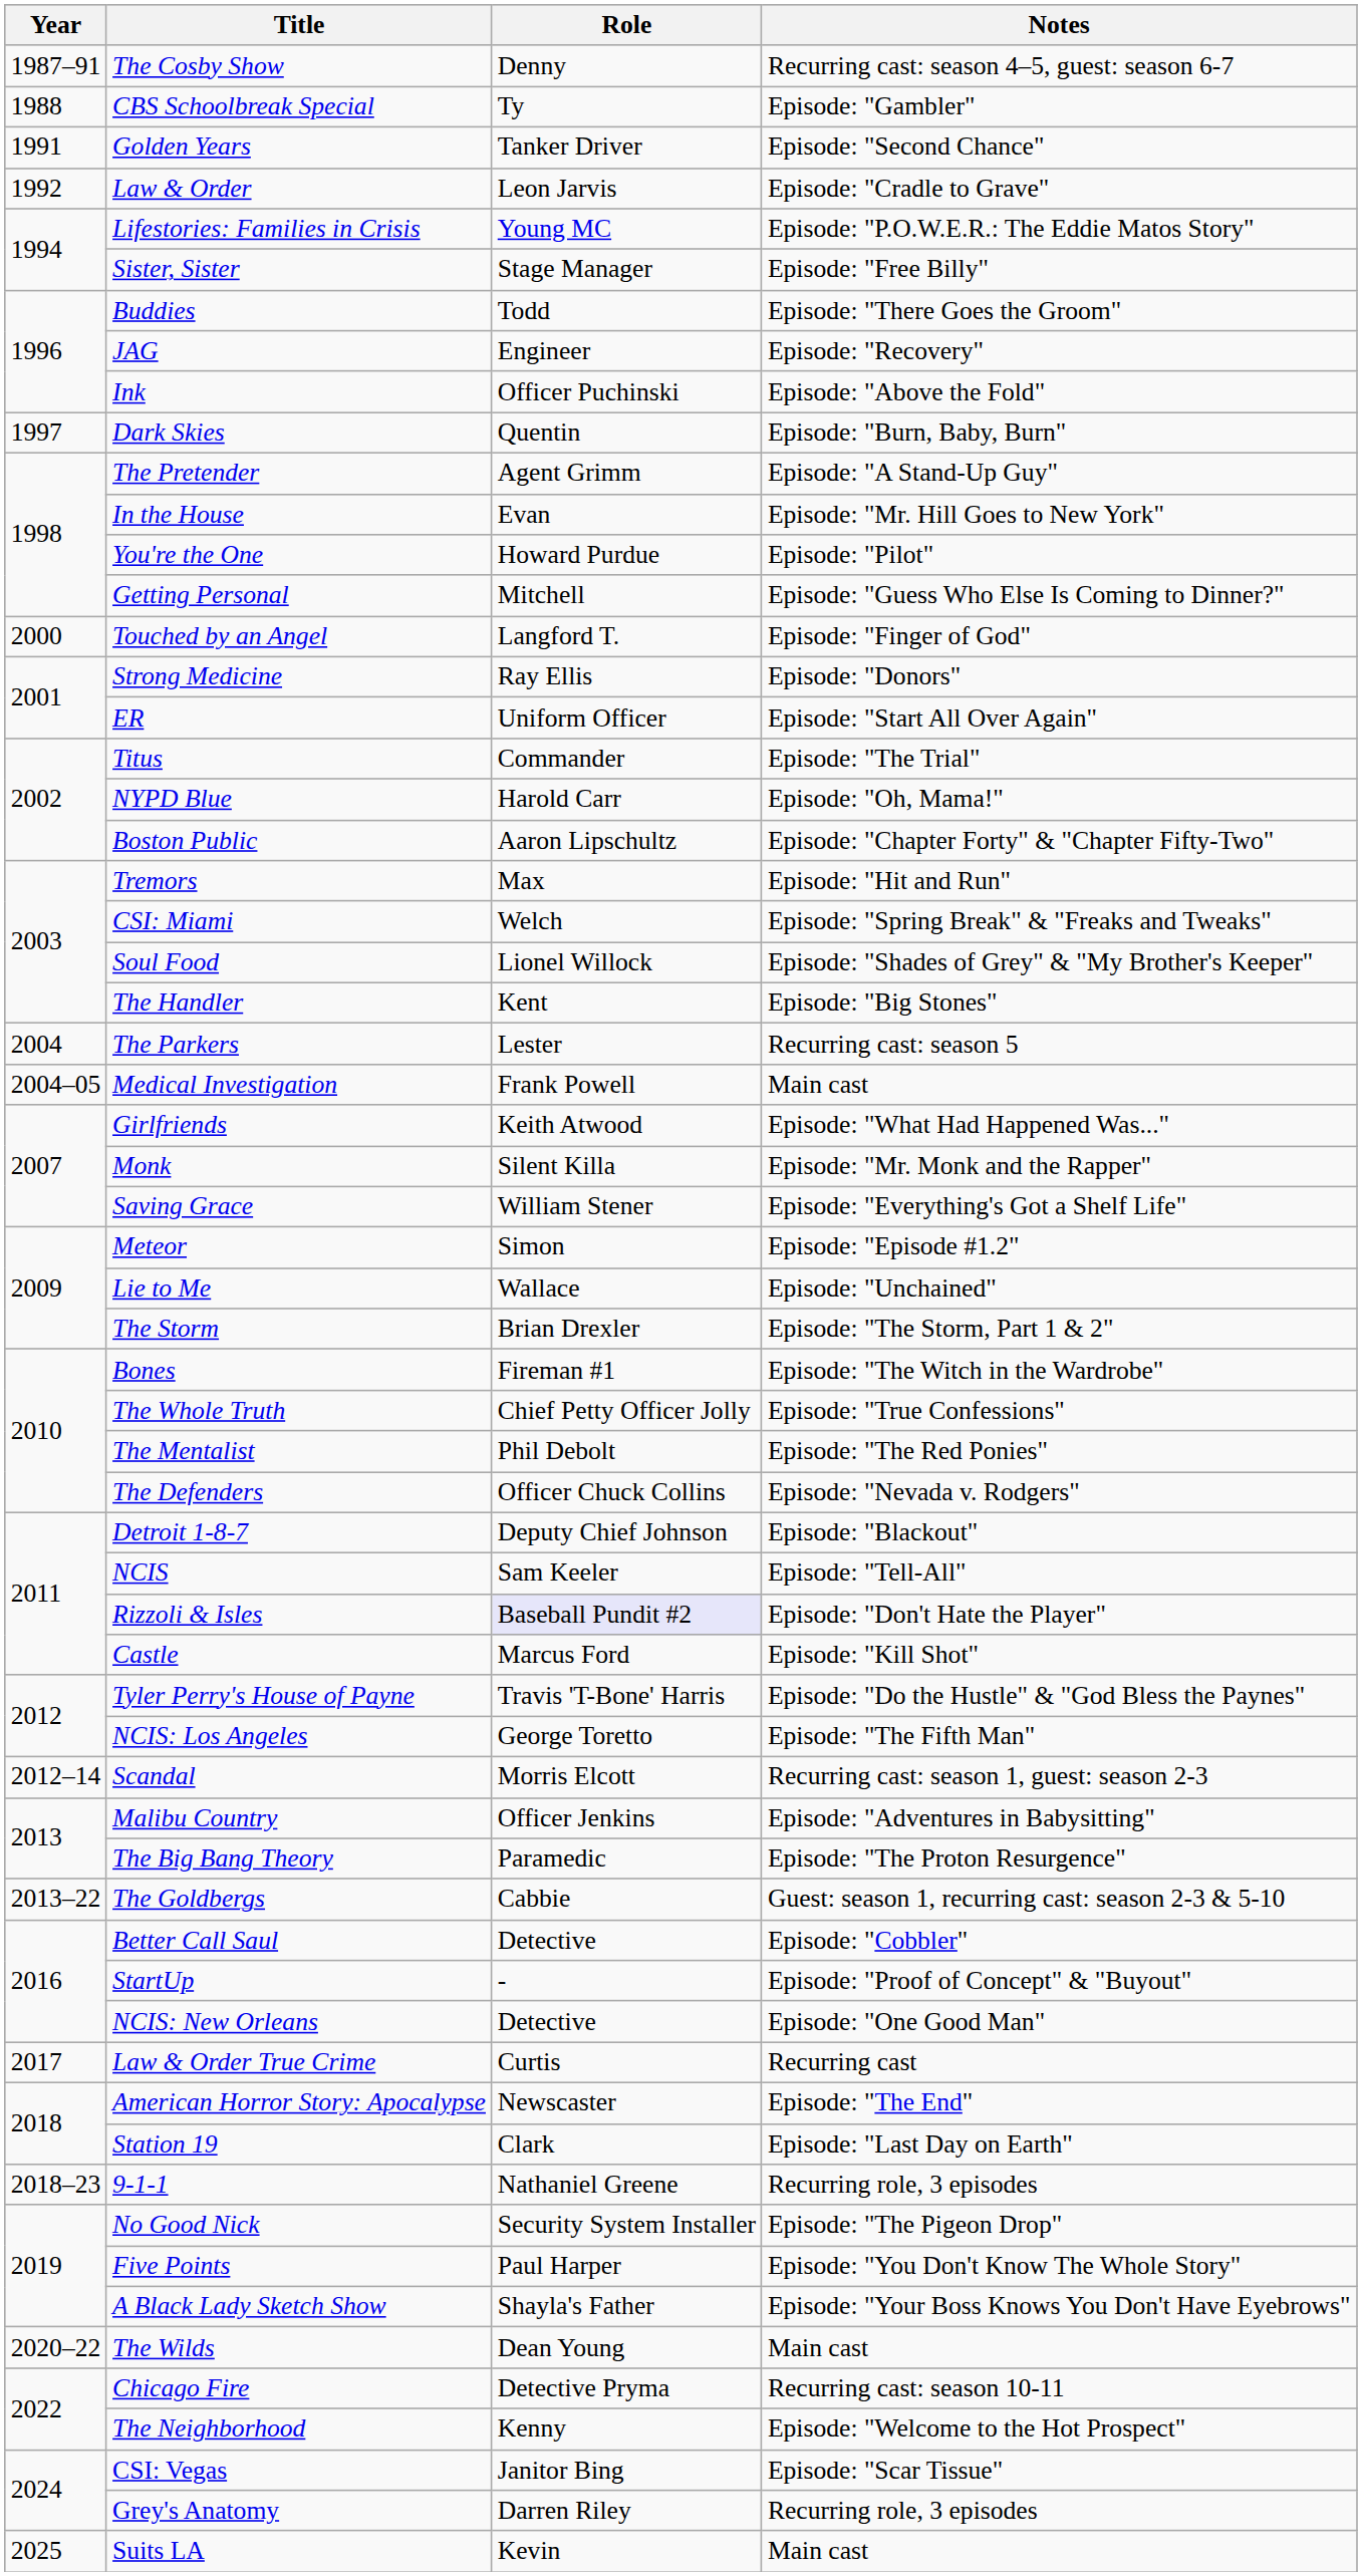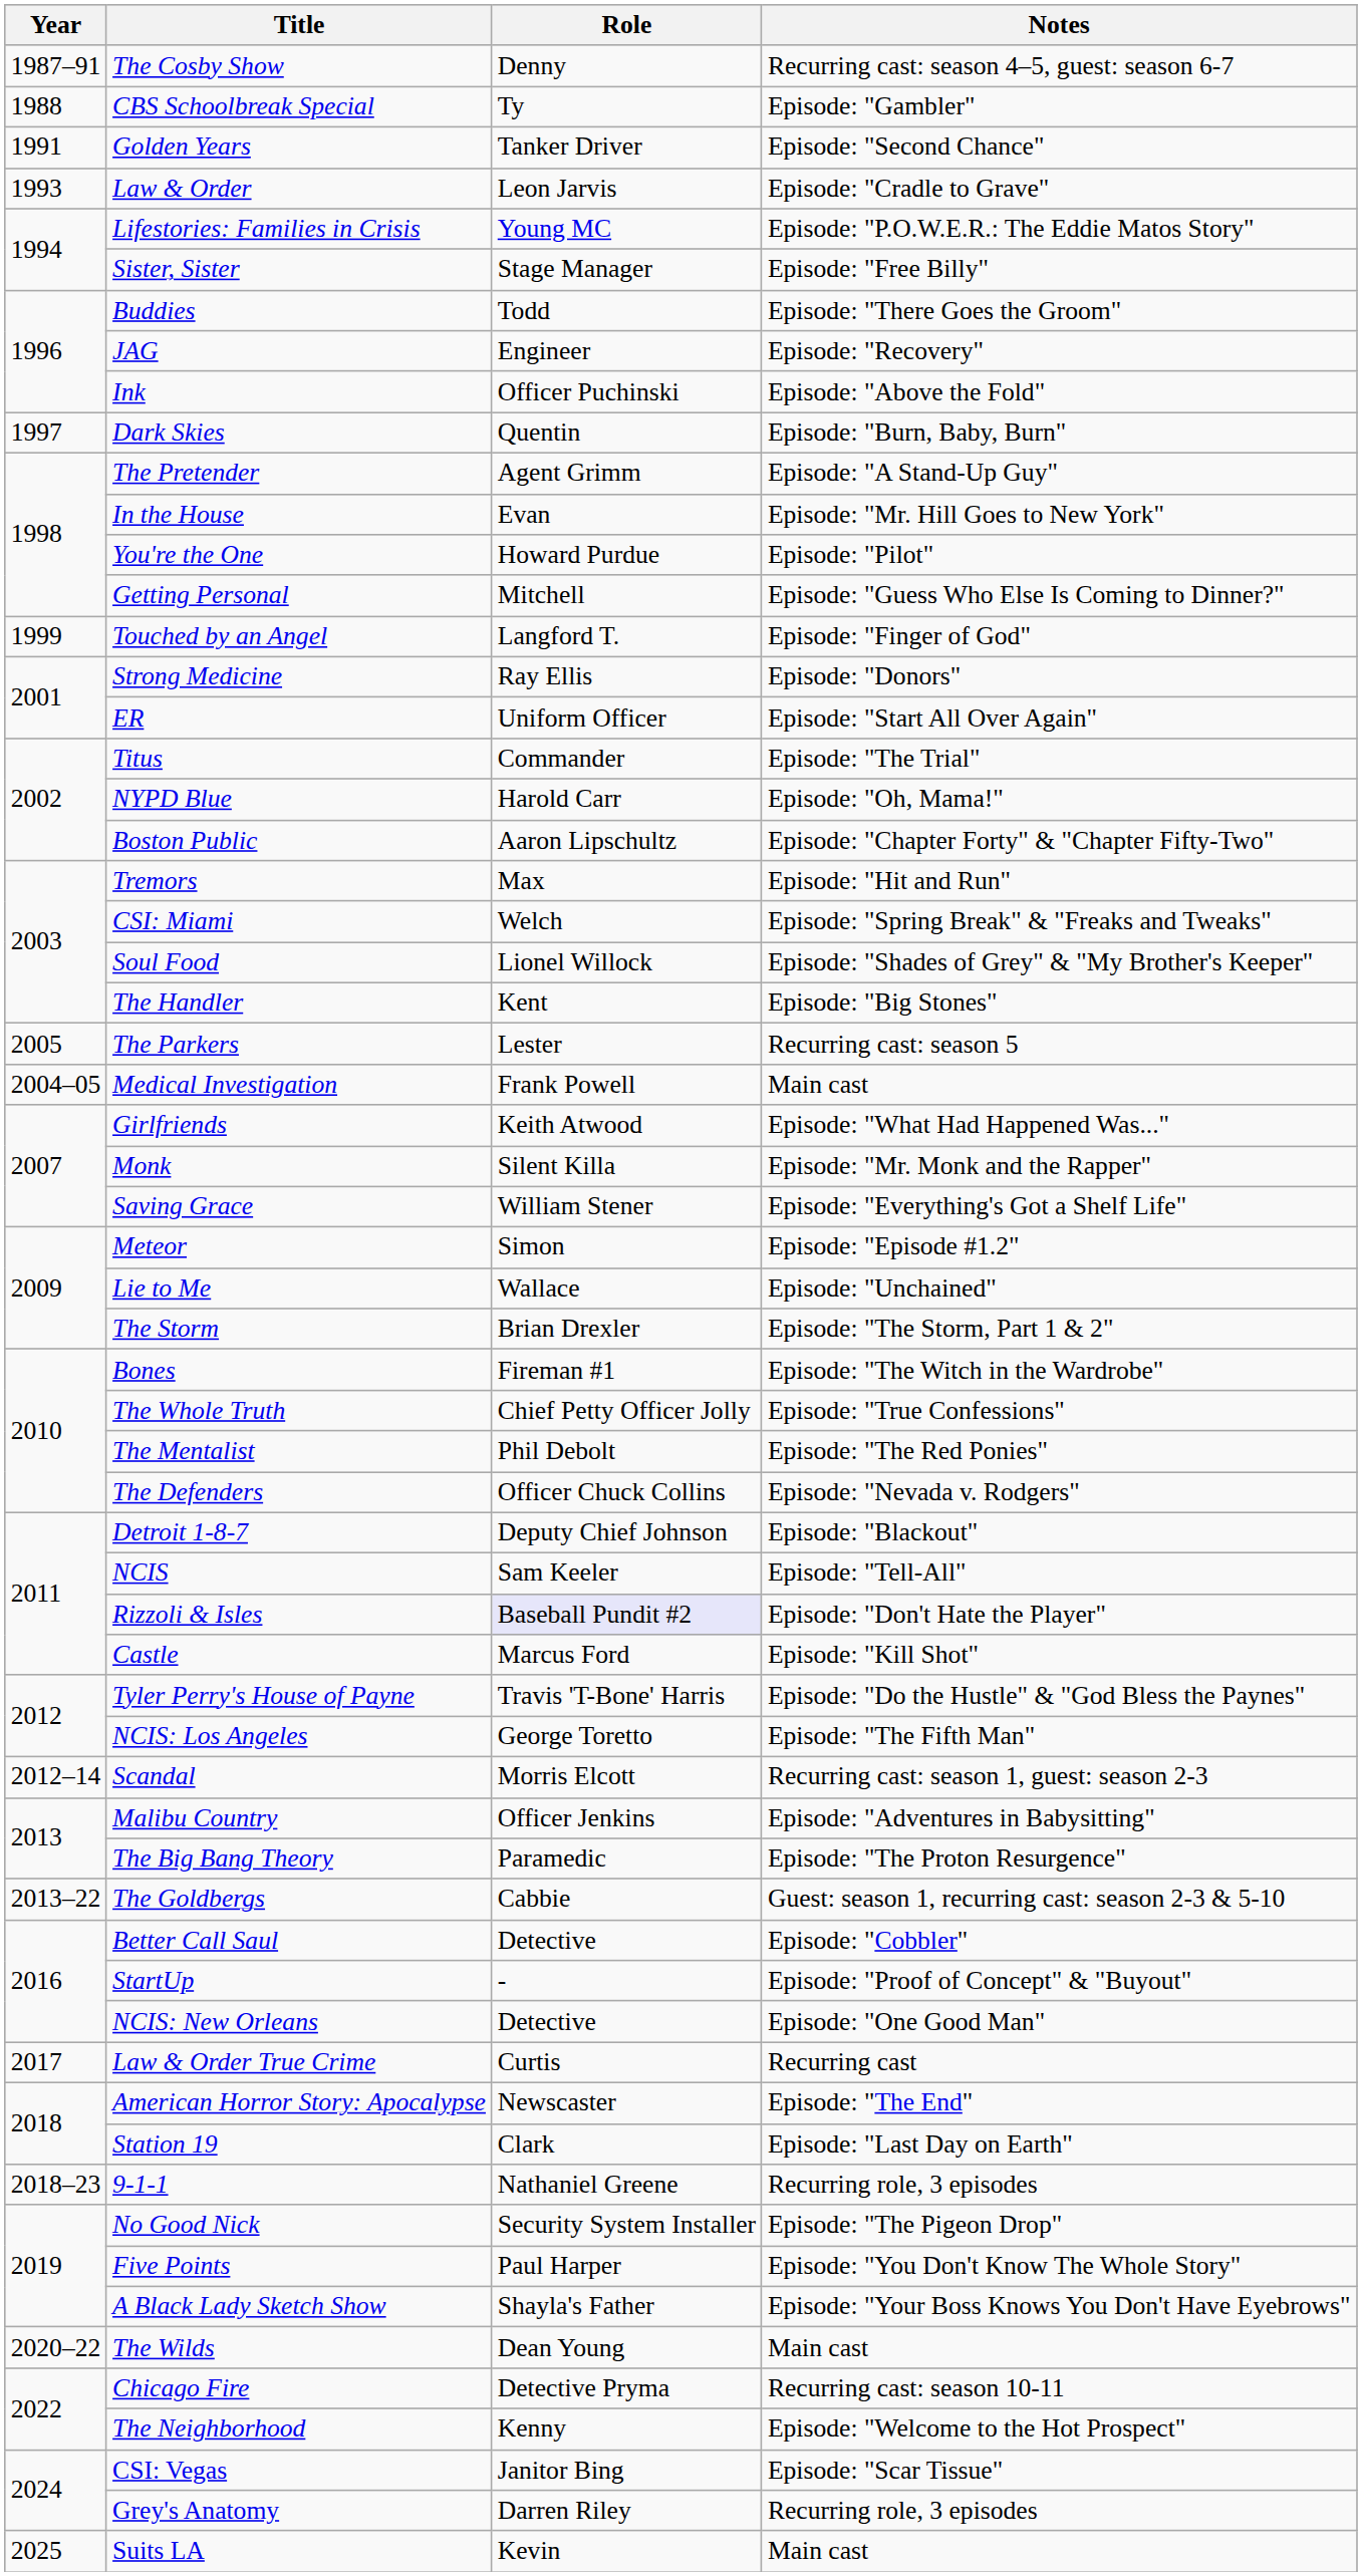 <table class="wikitable sortable">
 <tr>
 <th>Year</th>
 <th>Title</th>
 <th>Role</th>
 <th>Notes</th>
 </tr>
 <tr>
 <td>1987–91</td>
 <td><em><a href='#'>The Cosby Show</a></em></td>
 <td>Denny</td>
 <td>Recurring cast: season 4–5, guest: season 6-7</td>
 </tr>
 <tr>
 <td>1988</td>
 <td><em><a href='#'>CBS Schoolbreak Special</a></em></td>
 <td>Ty</td>
 <td>Episode: "Gambler"</td>
 </tr>
 <tr>
 <td>1991</td>
 <td><em><a href='#'>Golden Years</a></em></td>
 <td>Tanker Driver</td>
 <td>Episode: "Second Chance"</td>
 </tr>
 <tr>
-<td>1992</td>
+<td>1993</td>
 <td><em><a href='#'>Law & Order</a></em></td>
 <td>Leon Jarvis</td>
 <td>Episode: "Cradle to Grave"</td>
 </tr>
 <tr>
 <td rowspan="2">1994</td>
 <td><em><a href='#'>Lifestories: Families in Crisis</a></em></td>
 <td><a href='#'>Young MC</a></td>
 <td>Episode: "P.O.W.E.R.: The Eddie Matos Story"</td>
 </tr>
 <tr>
 <td><a href='#'><em>Sister, Sister</em></a></td>
 <td>Stage Manager</td>
 <td>Episode: "Free Billy"</td>
 </tr>
 <tr>
 <td rowspan="3">1996</td>
 <td><em><a href='#'>Buddies</a></em></td>
 <td>Todd</td>
 <td>Episode: "There Goes the Groom"</td>
 </tr>
 <tr>
 <td><em><a href='#'>JAG</a></em></td>
 <td>Engineer</td>
 <td>Episode: "Recovery"</td>
 </tr>
 <tr>
 <td><em><a href='#'>Ink</a></em></td>
 <td>Officer Puchinski</td>
 <td>Episode: "Above the Fold"</td>
 </tr>
 <tr>
 <td>1997</td>
 <td><em><a href='#'>Dark Skies</a></em></td>
 <td>Quentin</td>
 <td>Episode: "Burn, Baby, Burn"</td>
 </tr>
 <tr>
 <td rowspan="4">1998</td>
 <td><em><a href='#'>The Pretender</a></em></td>
 <td>Agent Grimm</td>
 <td>Episode: "A Stand-Up Guy"</td>
 </tr>
 <tr>
 <td><em><a href='#'>In the House</a></em></td>
 <td>Evan</td>
 <td>Episode: "Mr. Hill Goes to New York"</td>
 </tr>
 <tr>
 <td><em><a href='#'>You're the One</a></em></td>
 <td>Howard Purdue</td>
 <td>Episode: "Pilot"</td>
 </tr>
 <tr>
 <td><em><a href='#'>Getting Personal</a></em></td>
 <td>Mitchell</td>
 <td>Episode: "Guess Who Else Is Coming to Dinner?"</td>
 </tr>
 <tr>
-<td>2000</td>
+<td>1999</td>
 <td><em><a href='#'>Touched by an Angel</a></em></td>
 <td>Langford T.</td>
 <td>Episode: "Finger of God"</td>
 </tr>
 <tr>
 <td rowspan="2">2001</td>
 <td><em><a href='#'>Strong Medicine</a></em></td>
 <td>Ray Ellis</td>
 <td>Episode: "Donors"</td>
 </tr>
 <tr>
 <td><em><a href='#'>ER</a></em></td>
 <td>Uniform Officer</td>
 <td>Episode: "Start All Over Again"</td>
 </tr>
 <tr>
 <td rowspan="3">2002</td>
 <td><em><a href='#'>Titus</a></em></td>
 <td>Commander</td>
 <td>Episode: "The Trial"</td>
 </tr>
 <tr>
 <td><em><a href='#'>NYPD Blue</a></em></td>
 <td>Harold Carr</td>
 <td>Episode: "Oh, Mama!"</td>
 </tr>
 <tr>
 <td><em><a href='#'>Boston Public</a></em></td>
 <td>Aaron Lipschultz</td>
 <td>Episode: "Chapter Forty" & "Chapter Fifty-Two"</td>
 </tr>
 <tr>
 <td rowspan="4">2003</td>
 <td><em><a href='#'>Tremors</a></em></td>
 <td>Max</td>
 <td>Episode: "Hit and Run"</td>
 </tr>
 <tr>
 <td><em><a href='#'>CSI: Miami</a></em></td>
 <td>Welch</td>
 <td>Episode: "Spring Break" & "Freaks and Tweaks"</td>
 </tr>
 <tr>
 <td><em><a href='#'>Soul Food</a></em></td>
 <td>Lionel Willock</td>
 <td>Episode: "Shades of Grey" & "My Brother's Keeper"</td>
 </tr>
 <tr>
 <td><em><a href='#'>The Handler</a></em></td>
 <td>Kent</td>
 <td>Episode: "Big Stones"</td>
 </tr>
 <tr>
-<td>2004</td>
+<td>2005</td>
 <td><em><a href='#'>The Parkers</a></em></td>
 <td>Lester</td>
 <td>Recurring cast: season 5</td>
 </tr>
 <tr>
 <td>2004–05</td>
 <td><em><a href='#'>Medical Investigation</a></em></td>
 <td>Frank Powell</td>
 <td>Main cast</td>
 </tr>
 <tr>
 <td rowspan="3">2007</td>
 <td><em><a href='#'>Girlfriends</a></em></td>
 <td>Keith Atwood</td>
 <td>Episode: "What Had Happened Was..."</td>
 </tr>
 <tr>
 <td><em><a href='#'>Monk</a></em></td>
 <td>Silent Killa</td>
 <td>Episode: "Mr. Monk and the Rapper"</td>
 </tr>
 <tr>
 <td><em><a href='#'>Saving Grace</a></em></td>
 <td>William Stener</td>
 <td>Episode: "Everything's Got a Shelf Life"</td>
 </tr>
 <tr>
 <td rowspan="3">2009</td>
 <td><em><a href='#'>Meteor</a></em></td>
 <td>Simon</td>
 <td>Episode: "Episode #1.2"</td>
 </tr>
 <tr>
 <td><em><a href='#'>Lie to Me</a></em></td>
 <td>Wallace</td>
 <td>Episode: "Unchained"</td>
 </tr>
 <tr>
 <td><em><a href='#'>The Storm</a></em></td>
 <td>Brian Drexler</td>
 <td>Episode: "The Storm, Part 1 & 2"</td>
 </tr>
 <tr>
 <td rowspan="4">2010</td>
 <td><em><a href='#'>Bones</a></em></td>
 <td>Fireman #1</td>
 <td>Episode: "The Witch in the Wardrobe"</td>
 </tr>
 <tr>
 <td><em><a href='#'>The Whole Truth</a></em></td>
 <td>Chief Petty Officer Jolly</td>
 <td>Episode: "True Confessions"</td>
 </tr>
 <tr>
 <td><em><a href='#'>The Mentalist</a></em></td>
 <td>Phil Debolt</td>
 <td>Episode: "The Red Ponies"</td>
 </tr>
 <tr>
 <td><em><a href='#'>The Defenders</a></em></td>
 <td>Officer Chuck Collins</td>
 <td>Episode: "Nevada v. Rodgers"</td>
 </tr>
 <tr>
 <td rowspan="4">2011</td>
 <td><em><a href='#'>Detroit 1-8-7</a></em></td>
 <td>Deputy Chief Johnson</td>
 <td>Episode: "Blackout"</td>
 </tr>
 <tr>
 <td><em><a href='#'>NCIS</a></em></td>
 <td>Sam Keeler</td>
 <td>Episode: "Tell-All"</td>
 </tr>
 <tr>
 <td><em><a href='#'>Rizzoli & Isles</a></em></td>
 <td style="background: lavender;">Baseball Pundit #2</td>
 <td>Episode: "Don't Hate the Player"</td>
 </tr>
 <tr>
 <td><em><a href='#'>Castle</a></em></td>
 <td>Marcus Ford</td>
 <td>Episode: "Kill Shot"</td>
 </tr>
 <tr>
 <td rowspan="2">2012</td>
 <td><em><a href='#'>Tyler Perry's House of Payne</a></em></td>
 <td>Travis 'T-Bone' Harris</td>
 <td>Episode: "Do the Hustle" & "God Bless the Paynes"</td>
 </tr>
 <tr>
 <td><em><a href='#'>NCIS: Los Angeles</a></em></td>
 <td>George Toretto</td>
 <td>Episode: "The Fifth Man"</td>
 </tr>
 <tr>
 <td>2012–14</td>
 <td><em><a href='#'>Scandal</a></em></td>
 <td>Morris Elcott</td>
 <td>Recurring cast: season 1, guest: season 2-3</td>
 </tr>
 <tr>
 <td rowspan="2">2013</td>
 <td><em><a href='#'>Malibu Country</a></em></td>
 <td>Officer Jenkins</td>
 <td>Episode: "Adventures in Babysitting"</td>
 </tr>
 <tr>
 <td><em><a href='#'>The Big Bang Theory</a></em></td>
 <td>Paramedic</td>
 <td>Episode: "The Proton Resurgence"</td>
 </tr>
 <tr>
 <td>2013–22</td>
 <td><em><a href='#'>The Goldbergs</a></em></td>
 <td>Cabbie</td>
 <td>Guest: season 1, recurring cast: season 2-3 & 5-10</td>
 </tr>
 <tr>
 <td rowspan="3">2016</td>
 <td><em><a href='#'>Better Call Saul</a></em></td>
 <td>Detective</td>
 <td>Episode: "<a href='#'>Cobbler</a>"</td>
 </tr>
 <tr>
 <td><em><a href='#'>StartUp</a></em></td>
 <td>-</td>
 <td>Episode: "Proof of Concept" & "Buyout"</td>
 </tr>
 <tr>
 <td><em><a href='#'>NCIS: New Orleans</a></em></td>
 <td>Detective</td>
 <td>Episode: "One Good Man"</td>
 </tr>
 <tr>
 <td>2017</td>
 <td><em><a href='#'>Law & Order True Crime</a></em></td>
 <td>Curtis</td>
 <td>Recurring cast</td>
 </tr>
 <tr>
 <td rowspan="2">2018</td>
 <td><em><a href='#'>American Horror Story: Apocalypse</a></em></td>
 <td>Newscaster</td>
 <td>Episode: "<a href='#'>The End</a>"</td>
 </tr>
 <tr>
 <td><em><a href='#'>Station 19</a></em></td>
 <td>Clark</td>
 <td>Episode: "Last Day on Earth"</td>
 </tr>
 <tr>
 <td>2018–23</td>
 <td><em><a href='#'>9-1-1</a></em></td>
 <td>Nathaniel Greene</td>
 <td>Recurring role, 3 episodes</td>
 </tr>
 <tr>
 <td rowspan="3">2019</td>
 <td><em><a href='#'>No Good Nick</a></em></td>
 <td>Security System Installer</td>
 <td>Episode: "The Pigeon Drop"</td>
 </tr>
 <tr>
 <td><em><a href='#'>Five Points</a></em></td>
 <td>Paul Harper</td>
 <td>Episode: "You Don't Know The Whole Story"</td>
 </tr>
 <tr>
 <td><em><a href='#'>A Black Lady Sketch Show</a></em></td>
 <td>Shayla's Father</td>
 <td>Episode: "Your Boss Knows You Don't Have Eyebrows"</td>
 </tr>
 <tr>
 <td>2020–22</td>
 <td><em><a href='#'>The Wilds</a></em></td>
 <td>Dean Young</td>
 <td>Main cast</td>
 </tr>
 <tr>
 <td rowspan="2">2022</td>
 <td><em><a href='#'>Chicago Fire</a></em></td>
 <td>Detective Pryma</td>
 <td>Recurring cast: season 10-11</td>
 </tr>
 <tr>
 <td><em><a href='#'>The Neighborhood</a></em></td>
 <td>Kenny</td>
 <td>Episode: "Welcome to the Hot Prospect"</td>
 </tr>
 <tr>
 <td rowspan="2">2024</td>
 <td><a href='#'>CSI: Vegas</a></td>
 <td>Janitor Bing</td>
 <td>Episode: "Scar Tissue"</td>
 </tr>
 <tr>
 <td><a href='#'>Grey's Anatomy</a></td>
 <td>Darren Riley</td>
 <td>Recurring role, 3 episodes</td>
 </tr>
 <tr>
 <td>2025</td>
 <td><a href='#'>Suits LA</a></td>
 <td>Kevin</td>
 <td>Main cast</td>
 </tr>
 </table>
